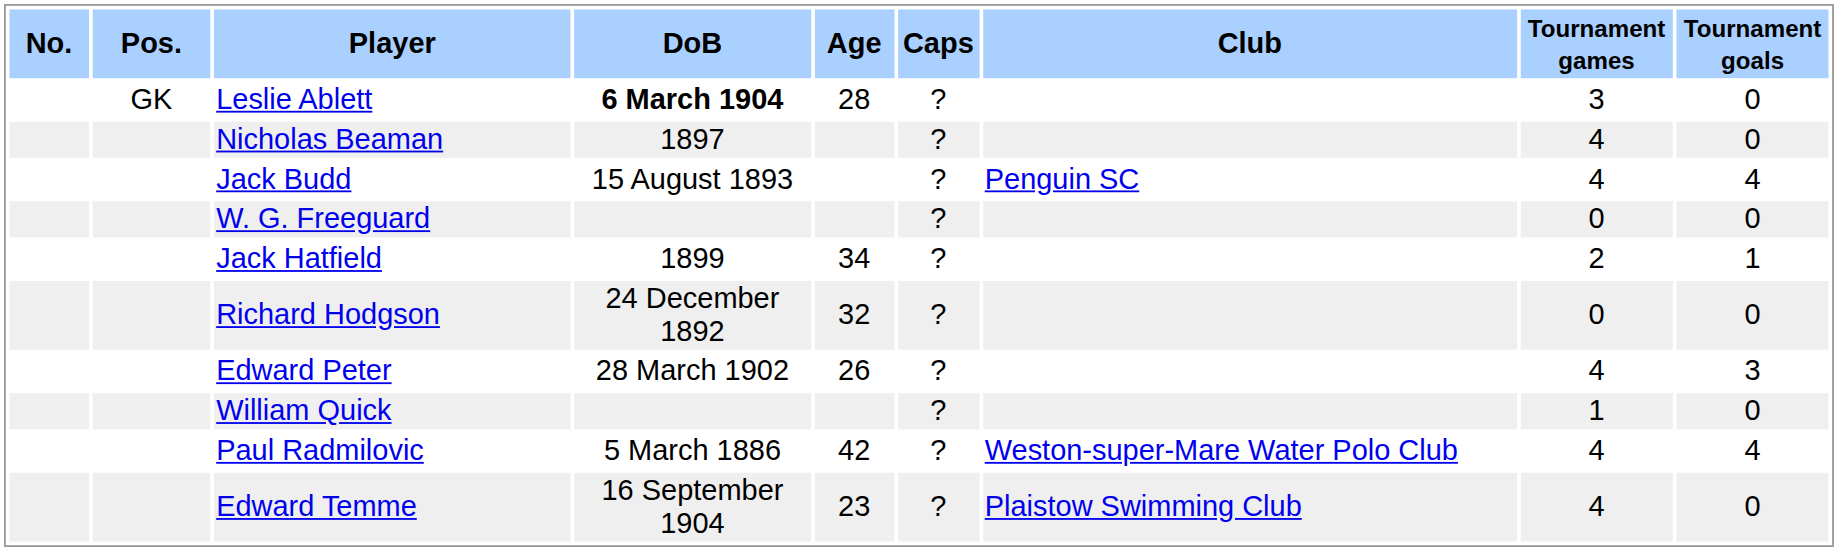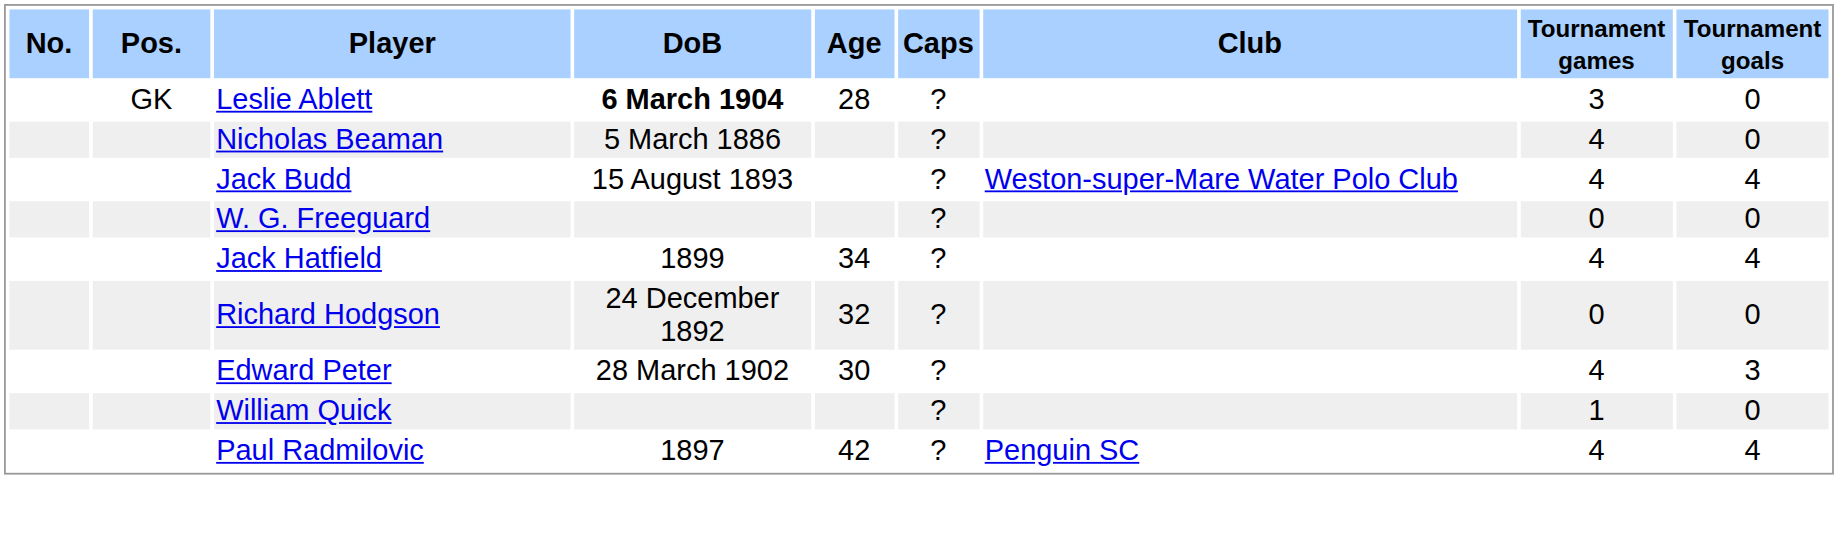 <table border="0" width="80%" style="border: 1px solid #999; background-color:#FFFFFF; text-align:center">
 <tr align="center" bgcolor="#AAD0FF">
 <th width=4%>No.</th>
 <th width=6%>Pos.</th>
 <th width=18%>Player</th>
 <th width=12%>DoB</th>
 <th width=4%>Age</th>
 <th width=4%>Caps</th>
 <th width=27%>Club</th>
 <th width=6%><small>Tournament<br>games</small></th>
 <th width=6%><small>Tournament<br>goals</small></th>
 </tr>
 <tr>
 <td></td>
 <td>GK</td>
 <td align="left"><a href='#'>Leslie Ablett</a></td>
 <td><strong>6 March 1904</strong></td>
 <td>28</td>
 <td>?</td>
 <td align="left"></td>
 <td>3</td>
 <td>0</td>
 </tr>
 <tr bgcolor="#EFEFEF">
 <td></td>
 <td></td>
 <td align="left"><a href='#'>Nicholas Beaman</a></td>
-<td>1897</td>
+<td>5 March 1886</td>
 <td></td>
 <td>?</td>
 <td align="left"></td>
 <td>4</td>
 <td>0</td>
 </tr>
 <tr>
 <td></td>
 <td></td>
 <td align="left"><a href='#'>Jack Budd</a></td>
 <td>15 August 1893</td>
 <td></td>
 <td>?</td>
-<td align="left"> <a href='#'>Penguin SC</a></td>
+<td align="left"> <a href='#'>Weston-super-Mare Water Polo Club</a></td>
 <td>4</td>
 <td>4</td>
 </tr>
 <tr bgcolor="#EFEFEF">
 <td></td>
 <td></td>
 <td align="left"><a href='#'>W. G. Freeguard</a></td>
 <td></td>
 <td></td>
 <td>?</td>
 <td align="left"></td>
 <td>0</td>
 <td>0</td>
 </tr>
 <tr>
 <td></td>
 <td></td>
 <td align="left"><a href='#'>Jack Hatfield</a></td>
 <td>1899</td>
 <td>34</td>
 <td>?</td>
 <td align="left"></td>
-<td>2</td>
-<td>1</td>
+<td>4</td>
+<td>4</td>
 </tr>
 <tr bgcolor="#EFEFEF">
 <td></td>
 <td></td>
 <td align="left"><a href='#'>Richard Hodgson</a></td>
 <td>24 December 1892</td>
 <td>32</td>
 <td>?</td>
 <td align="left"></td>
 <td>0</td>
 <td>0</td>
 </tr>
 <tr>
 <td></td>
 <td></td>
 <td align="left"><a href='#'>Edward Peter</a></td>
 <td>28 March 1902</td>
-<td>26</td>
+<td>30</td>
 <td>?</td>
 <td align="left"></td>
 <td>4</td>
 <td>3</td>
 </tr>
 <tr bgcolor="#EFEFEF">
 <td></td>
 <td></td>
 <td align="left"><a href='#'>William Quick</a></td>
 <td></td>
 <td></td>
 <td>?</td>
 <td align="left"></td>
 <td>1</td>
 <td>0</td>
 </tr>
 <tr>
 <td></td>
 <td></td>
 <td align="left"><a href='#'>Paul Radmilovic</a></td>
-<td>5 March 1886</td>
+<td>1897</td>
 <td>42</td>
 <td>?</td>
-<td align="left"> <a href='#'>Weston-super-Mare Water Polo Club</a></td>
+<td align="left"> <a href='#'>Penguin SC</a></td>
 <td>4</td>
 <td>4</td>
 </tr>
-<tr bgcolor="#EFEFEF">
-<td></td>
-<td></td>
-<td align="left"><a href='#'>Edward Temme</a></td>
-<td>16 September 1904</td>
-<td>23</td>
-<td>?</td>
-<td align="left"> <a href='#'>Plaistow Swimming Club</a></td>
-<td>4</td>
-<td>0</td>
-</tr>
 </table>
